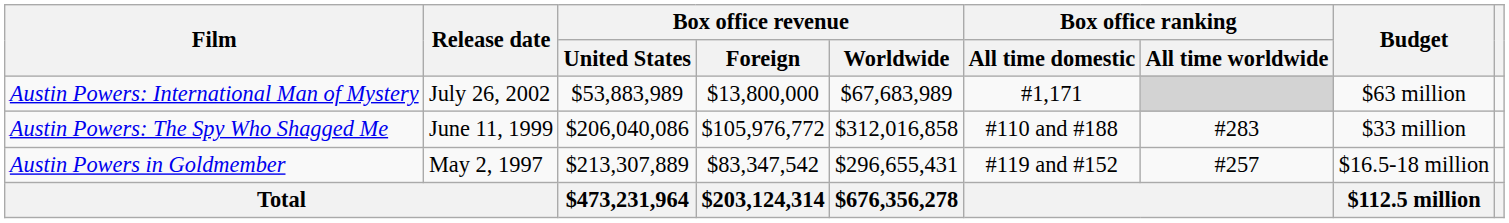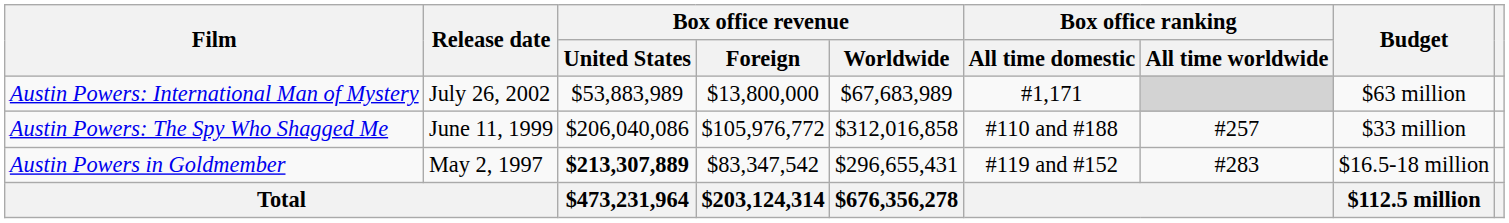 <table class="wikitable plainrowheaders" style="text-align: center">
 <tr>
 <th rowspan="2">Film</th>
 <th rowspan="2">Release date</th>
 <th colspan="3">Box office revenue</th>
 <th colspan="2">Box office ranking</th>
 <th rowspan="2">Budget</th>
 <th rowspan="2"></th>
 </tr>
 <tr>
 <th>United States</th>
 <th>Foreign</th>
 <th>Worldwide</th>
 <th>All time domestic</th>
 <th>All time worldwide</th>
 </tr>
 <tr>
 <td style="text-align: left"><em><a href='#'>Austin Powers: International Man of Mystery</a></em></td>
 <td style="text-align: left">July 26, 2002</td>
 <td>$53,883,989</td>
 <td>$13,800,000</td>
 <td>$67,683,989</td>
 <td>#1,171</td>
 <td style="background-color:lightgrey;"></td>
 <td>$63 million</td>
 <td></td>
 </tr>
 <tr>
 <td style="text-align: left"><em><a href='#'>Austin Powers: The Spy Who Shagged Me</a></em></td>
 <td style="text-align: left">June 11, 1999</td>
 <td>$206,040,086</td>
 <td>$105,976,772</td>
 <td>$312,016,858</td>
 <td>#110 and #188</td>
-<td>#283</td>
+<td>#257</td>
 <td>$33 million</td>
 <td></td>
 </tr>
 <tr>
 <td style="text-align: left"><em><a href='#'>Austin Powers in Goldmember</a></em></td>
 <td style="text-align: left">May 2, 1997</td>
-<td>$213,307,889</td>
+<td><strong>$213,307,889</strong></td>
 <td>$83,347,542</td>
 <td>$296,655,431</td>
 <td>#119 and #152</td>
-<td>#257</td>
+<td>#283</td>
 <td>$16.5-18 million</td>
 <td></td>
 </tr>
 <tr>
 <th colspan="2">Total</th>
 <th>$473,231,964</th>
 <th>$203,124,314</th>
 <th>$676,356,278</th>
 <th colspan="2"></th>
 <th>$112.5 million</th>
 <th></th>
 </tr>
 </table>
